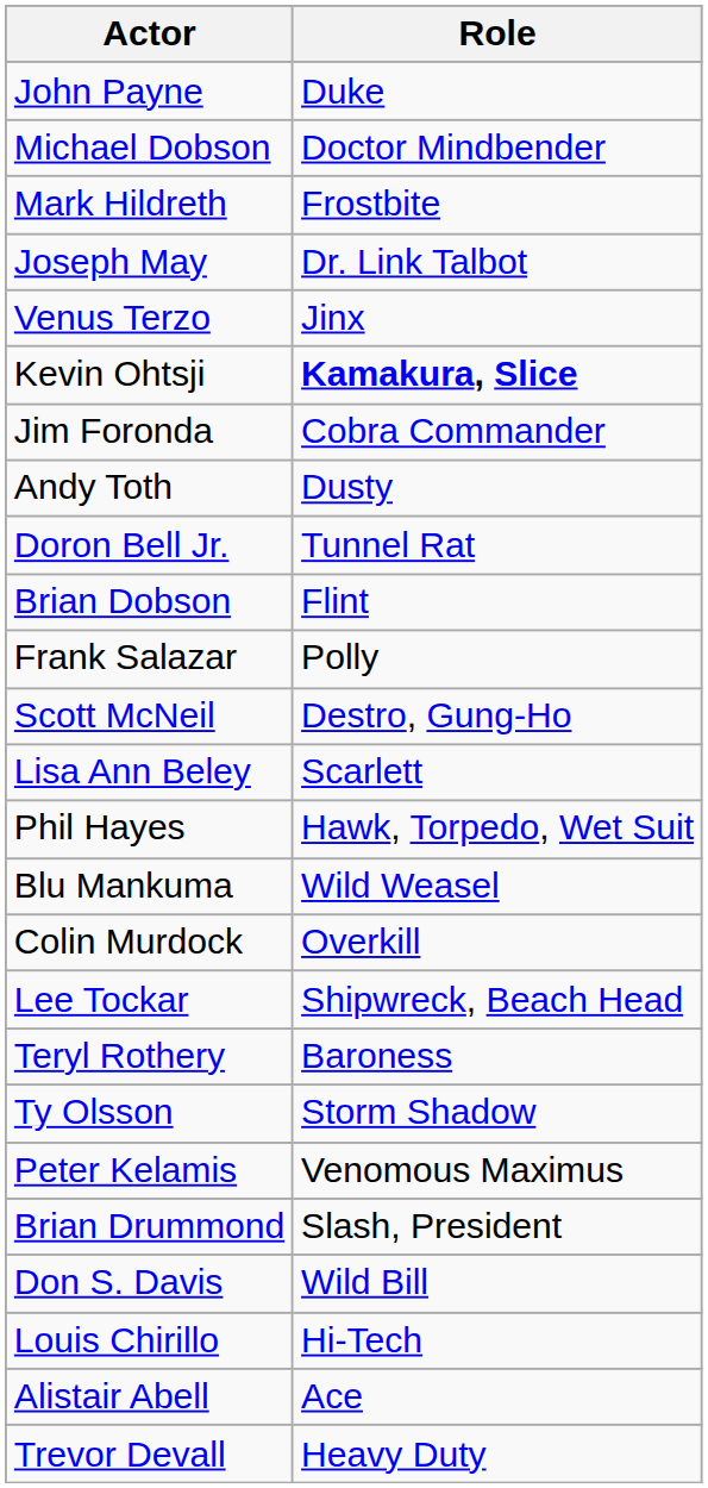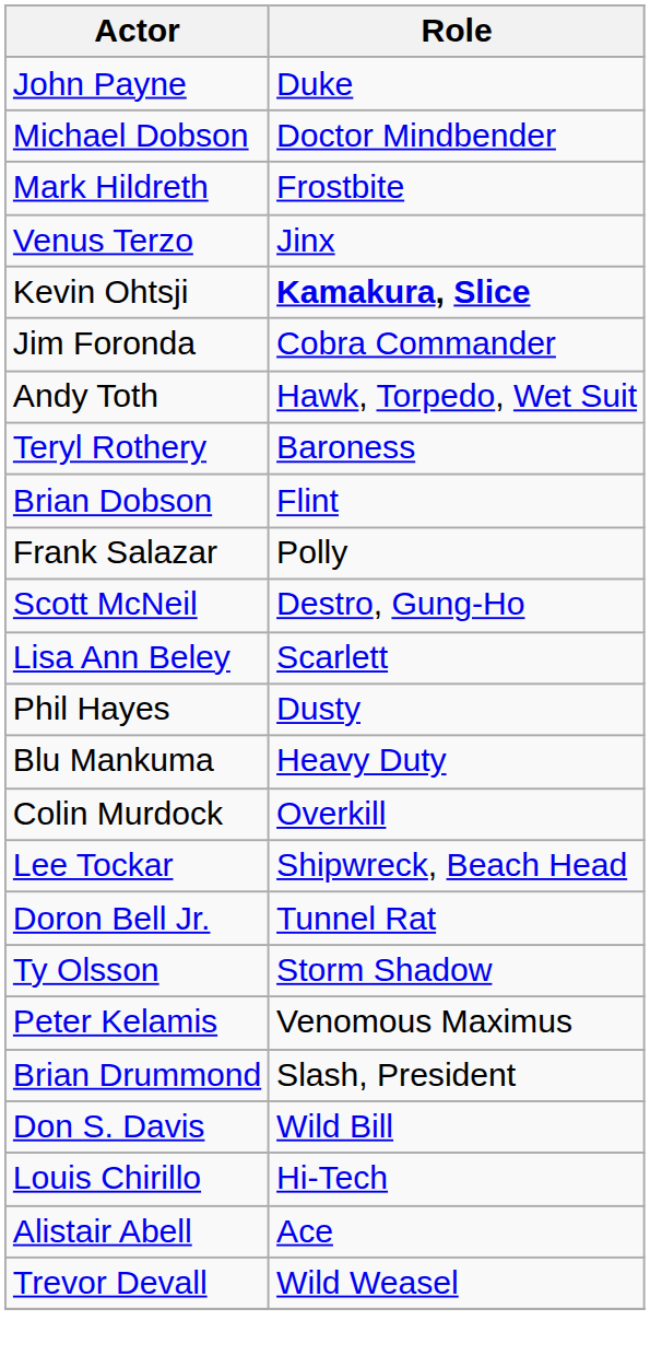 <table class="wikitable">
 <tr bgcolor="#CCCCC">
 <th>Actor</th>
 <th>Role</th>
 </tr>
 <tr>
 <td><a href='#'>John Payne</a></td>
 <td><a href='#'>Duke</a></td>
 </tr>
 <tr>
 <td><a href='#'>Michael Dobson</a></td>
 <td><a href='#'>Doctor Mindbender</a></td>
 </tr>
 <tr>
 <td><a href='#'>Mark Hildreth</a></td>
 <td><a href='#'>Frostbite</a></td>
 </tr>
 <tr>
-<td><a href='#'>Joseph May</a></td>
-<td><a href='#'>Dr. Link Talbot</a></td>
-</tr>
-<tr>
 <td><a href='#'>Venus Terzo</a></td>
 <td><a href='#'>Jinx</a></td>
 </tr>
 <tr>
 <td>Kevin Ohtsji</td>
 <td><strong><a href='#'>Kamakura</a>, <a href='#'>Slice</a></strong></td>
 </tr>
 <tr>
 <td>Jim Foronda</td>
 <td><a href='#'>Cobra Commander</a></td>
 </tr>
 <tr>
 <td>Andy Toth</td>
-<td><a href='#'>Dusty</a></td>
+<td><a href='#'>Hawk</a>, <a href='#'>Torpedo</a>, <a href='#'>Wet Suit</a></td>
 </tr>
 <tr>
-<td><a href='#'>Doron Bell Jr.</a></td>
-<td><a href='#'>Tunnel Rat</a></td>
+<td><a href='#'>Teryl Rothery</a></td>
+<td><a href='#'>Baroness</a></td>
 </tr>
 <tr>
 <td><a href='#'>Brian Dobson</a></td>
 <td><a href='#'>Flint</a></td>
 </tr>
 <tr>
 <td>Frank Salazar</td>
 <td>Polly</td>
 </tr>
 <tr>
 <td><a href='#'>Scott McNeil</a></td>
 <td><a href='#'>Destro</a>, <a href='#'>Gung-Ho</a></td>
 </tr>
 <tr>
 <td><a href='#'>Lisa Ann Beley</a></td>
 <td><a href='#'>Scarlett</a></td>
 </tr>
 <tr>
 <td>Phil Hayes</td>
-<td><a href='#'>Hawk</a>, <a href='#'>Torpedo</a>, <a href='#'>Wet Suit</a></td>
+<td><a href='#'>Dusty</a></td>
 </tr>
 <tr>
 <td>Blu Mankuma</td>
-<td><a href='#'>Wild Weasel</a></td>
+<td><a href='#'>Heavy Duty</a></td>
 </tr>
 <tr>
 <td>Colin Murdock</td>
 <td><a href='#'>Overkill</a></td>
 </tr>
 <tr>
 <td><a href='#'>Lee Tockar</a></td>
 <td><a href='#'>Shipwreck</a>, <a href='#'>Beach Head</a></td>
 </tr>
 <tr>
-<td><a href='#'>Teryl Rothery</a></td>
-<td><a href='#'>Baroness</a></td>
+<td><a href='#'>Doron Bell Jr.</a></td>
+<td><a href='#'>Tunnel Rat</a></td>
 </tr>
 <tr>
 <td><a href='#'>Ty Olsson</a></td>
 <td><a href='#'>Storm Shadow</a></td>
 </tr>
 <tr>
 <td><a href='#'>Peter Kelamis</a></td>
 <td>Venomous Maximus</td>
 </tr>
 <tr>
 <td><a href='#'>Brian Drummond</a></td>
 <td>Slash, President</td>
 </tr>
 <tr>
 <td><a href='#'>Don S. Davis</a></td>
 <td><a href='#'>Wild Bill</a></td>
 </tr>
 <tr>
 <td><a href='#'>Louis Chirillo</a></td>
 <td><a href='#'>Hi-Tech</a></td>
 </tr>
 <tr>
 <td><a href='#'>Alistair Abell</a></td>
 <td><a href='#'>Ace</a></td>
 </tr>
 <tr>
 <td><a href='#'>Trevor Devall</a></td>
-<td><a href='#'>Heavy Duty</a></td>
+<td><a href='#'>Wild Weasel</a></td>
 </tr>
 <tr>
 </tr>
 </table>
